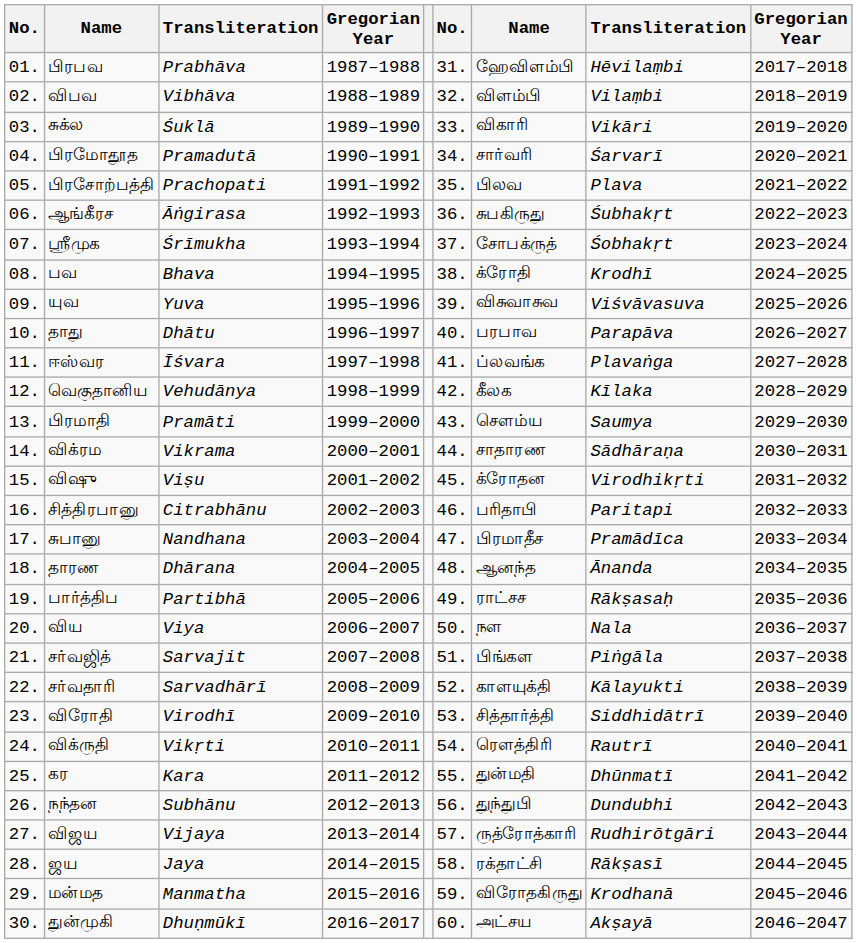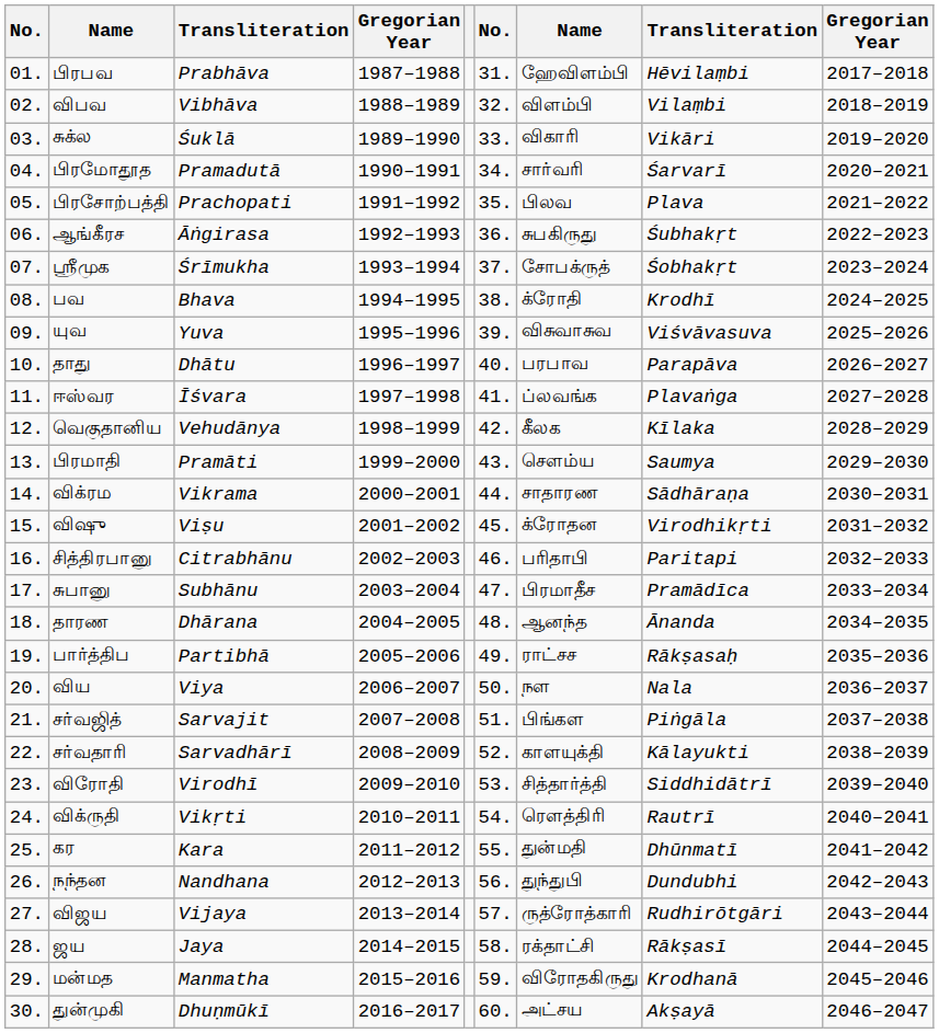 <table class="wikitable">
 <tr>
 <th style="width:20px">No.</th>
 <th style="width:150px">Name</th>
 <th style="width:100px">Transliteration</th>
 <th style="width:100px">Gregorian Year</th>
 <th style="width:75px"></th>
 <th style="width:20px">No.</th>
 <th style="width:150px">Name</th>
 <th style="width:100px">Transliteration</th>
 <th style="width:100px">Gregorian Year</th>
 </tr>
 <tr>
 <td>01.</td>
 <td>பிரபவ</td>
 <td><em>Prabhāva</em></td>
 <td>1987–1988</td>
 <td></td>
 <td>31.</td>
 <td>ஹேவிளம்பி</td>
 <td><em>Hēvilaṃbi</em></td>
 <td>2017–2018</td>
 </tr>
 <tr>
 <td>02.</td>
 <td>விபவ</td>
 <td><em>Vibhāva</em></td>
 <td>1988–1989</td>
 <td></td>
 <td>32.</td>
 <td>விளம்பி</td>
 <td><em>Vilaṃbi</em></td>
 <td>2018–2019</td>
 </tr>
 <tr>
 <td>03.</td>
 <td>சுக்ல</td>
 <td><em>Śuklā</em></td>
 <td>1989–1990</td>
 <td></td>
 <td>33.</td>
 <td>விகாரி</td>
 <td><em>Vikāri</em></td>
 <td>2019–2020</td>
 </tr>
 <tr>
 <td>04.</td>
 <td>பிரமோதூத</td>
 <td><em>Pramadutā</em></td>
 <td>1990–1991</td>
 <td></td>
 <td>34.</td>
 <td>சார்வரி</td>
 <td><em>Śarvarī</em></td>
 <td>2020–2021</td>
 </tr>
 <tr>
 <td>05.</td>
 <td>பிரசோற்பத்தி</td>
 <td><em>Prachopati</em></td>
 <td>1991–1992</td>
 <td></td>
 <td>35.</td>
 <td>பிலவ</td>
 <td><em>Plava</em></td>
 <td>2021–2022</td>
 </tr>
 <tr>
 <td>06.</td>
 <td>ஆங்கீரச</td>
 <td><em>Āṅgirasa</em></td>
 <td>1992–1993</td>
 <td></td>
 <td>36.</td>
 <td>சுபகிருது</td>
 <td><em>Śubhakṛt</em></td>
 <td>2022–2023</td>
 </tr>
 <tr>
 <td>07.</td>
 <td>ஸ்ரீமுக</td>
 <td><em>Śrīmukha</em></td>
 <td>1993–1994</td>
 <td></td>
 <td>37.</td>
 <td>சோபக்ருத்</td>
 <td><em>Śobhakṛt</em></td>
 <td>2023–2024</td>
 </tr>
 <tr>
 <td>08.</td>
 <td>பவ</td>
 <td><em>Bhava</em></td>
 <td>1994–1995</td>
 <td></td>
 <td>38.</td>
 <td>க்ரோதி</td>
 <td><em>Krodhī</em></td>
 <td>2024–2025</td>
 </tr>
 <tr>
 <td>09.</td>
 <td>யுவ</td>
 <td><em>Yuva</em></td>
 <td>1995–1996</td>
 <td></td>
 <td>39.</td>
 <td>விசுவாசுவ</td>
 <td><em>Viśvāvasuva</em></td>
 <td>2025–2026</td>
 </tr>
 <tr>
 <td>10.</td>
 <td>தாது</td>
 <td><em>Dhātu</em></td>
 <td>1996–1997</td>
 <td></td>
 <td>40.</td>
 <td>பரபாவ</td>
 <td><em>Parapāva</em></td>
 <td>2026–2027</td>
 </tr>
 <tr>
 <td>11.</td>
 <td>ஈஸ்வர</td>
 <td><em>Īśvara</em></td>
 <td>1997–1998</td>
 <td></td>
 <td>41.</td>
 <td>ப்லவங்க</td>
 <td><em>Plavaṅga</em></td>
 <td>2027–2028</td>
 </tr>
 <tr>
 <td>12.</td>
 <td>வெகுதானிய</td>
 <td><em>Vehudānya</em></td>
 <td>1998–1999</td>
 <td></td>
 <td>42.</td>
 <td>கீலக</td>
 <td><em>Kīlaka</em></td>
 <td>2028–2029</td>
 </tr>
 <tr>
 <td>13.</td>
 <td>பிரமாதி</td>
 <td><em>Pramāti</em></td>
 <td>1999–2000</td>
 <td></td>
 <td>43.</td>
 <td>சௌம்ய</td>
 <td><em>Saumya</em></td>
 <td>2029–2030</td>
 </tr>
 <tr>
 <td>14.</td>
 <td>விக்ரம</td>
 <td><em>Vikrama</em></td>
 <td>2000–2001</td>
 <td></td>
 <td>44.</td>
 <td>சாதாரண</td>
 <td><em>Sādhāraṇa</em></td>
 <td>2030–2031</td>
 </tr>
 <tr>
 <td>15.</td>
 <td>விஷு</td>
 <td><em>Viṣu</em></td>
 <td>2001–2002</td>
 <td></td>
 <td>45.</td>
 <td>க்ரோதன</td>
 <td><em>Virodhikṛti</em></td>
 <td>2031–2032</td>
 </tr>
 <tr>
 <td>16.</td>
 <td>சித்திரபானு</td>
 <td><em>Citrabhānu</em></td>
 <td>2002–2003</td>
 <td></td>
 <td>46.</td>
 <td>பரிதாபி</td>
 <td><em>Paritapi</em></td>
 <td>2032–2033</td>
 </tr>
 <tr>
 <td>17.</td>
 <td>சுபானு</td>
-<td><em>Nandhana</em></td>
+<td><em>Subhānu</em></td>
 <td>2003–2004</td>
 <td></td>
 <td>47.</td>
 <td>பிரமாதீச</td>
 <td><em>Pramādīca</em></td>
 <td>2033–2034</td>
 </tr>
 <tr>
 <td>18.</td>
 <td>தாரண</td>
 <td><em>Dhārana</em></td>
 <td>2004–2005</td>
 <td></td>
 <td>48.</td>
 <td>ஆனந்த</td>
 <td><em>Ānanda</em></td>
 <td>2034–2035</td>
 </tr>
 <tr>
 <td>19.</td>
 <td>பார்த்திப</td>
 <td><em>Partibhā</em></td>
 <td>2005–2006</td>
 <td></td>
 <td>49.</td>
 <td>ராட்சச</td>
 <td><em>Rākṣasaḥ</em></td>
 <td>2035–2036</td>
 </tr>
 <tr>
 <td>20.</td>
 <td>விய</td>
 <td><em>Viya</em></td>
 <td>2006–2007</td>
 <td></td>
 <td>50.</td>
 <td>நள</td>
 <td><em>Nala</em></td>
 <td>2036–2037</td>
 </tr>
 <tr>
 <td>21.</td>
 <td>சர்வஜித்</td>
 <td><em>Sarvajit</em></td>
 <td>2007–2008</td>
 <td></td>
 <td>51.</td>
 <td>பிங்கள</td>
 <td><em>Piṅgāla</em></td>
 <td>2037–2038</td>
 </tr>
 <tr>
 <td>22.</td>
 <td>சர்வதாரி</td>
 <td><em>Sarvadhārī</em></td>
 <td>2008–2009</td>
 <td></td>
 <td>52.</td>
 <td>காளயுக்தி</td>
 <td><em>Kālayukti</em></td>
 <td>2038–2039</td>
 </tr>
 <tr>
 <td>23.</td>
 <td>விரோதி</td>
 <td><em>Virodhī</em></td>
 <td>2009–2010</td>
 <td></td>
 <td>53.</td>
 <td>சித்தார்த்தி</td>
 <td><em>Siddhidātrī</em></td>
 <td>2039–2040</td>
 </tr>
 <tr>
 <td>24.</td>
 <td>விக்ருதி</td>
 <td><em>Vikṛti</em></td>
 <td>2010–2011</td>
 <td></td>
 <td>54.</td>
 <td>ரௌத்திரி</td>
 <td><em>Rautrī</em></td>
 <td>2040–2041</td>
 </tr>
 <tr>
 <td>25.</td>
 <td>கர</td>
 <td><em>Kara</em></td>
 <td>2011–2012</td>
 <td></td>
 <td>55.</td>
 <td>துன்மதி</td>
 <td><em>Dhūnmatī</em></td>
 <td>2041–2042</td>
 </tr>
 <tr>
 <td>26.</td>
 <td>நந்தன</td>
-<td><em>Subhānu</em></td>
+<td><em>Nandhana</em></td>
 <td>2012–2013</td>
 <td></td>
 <td>56.</td>
 <td>துந்துபி</td>
 <td><em>Dundubhi</em></td>
 <td>2042–2043</td>
 </tr>
 <tr>
 <td>27.</td>
 <td>விஜய</td>
 <td><em>Vijaya</em></td>
 <td>2013–2014</td>
 <td></td>
 <td>57.</td>
 <td>ருத்ரோத்காரி</td>
 <td><em>Rudhirōtgāri</em></td>
 <td>2043–2044</td>
 </tr>
 <tr>
 <td>28.</td>
 <td>ஜய</td>
 <td><em>Jaya</em></td>
 <td>2014–2015</td>
 <td></td>
 <td>58.</td>
 <td>ரக்தாட்சி</td>
 <td><em>Rākṣasī</em></td>
 <td>2044–2045</td>
 </tr>
 <tr>
 <td>29.</td>
 <td>மன்மத</td>
 <td><em>Manmatha</em></td>
 <td>2015–2016</td>
 <td></td>
 <td>59.</td>
 <td>விரோதகிருது</td>
 <td><em>Krodhanā</em></td>
 <td>2045–2046</td>
 </tr>
 <tr>
 <td>30.</td>
 <td>துன்முகி</td>
 <td><em>Dhuṇmūkī</em></td>
 <td>2016–2017</td>
 <td></td>
 <td>60.</td>
 <td>அட்சய</td>
 <td><em>Akṣayā</em></td>
 <td>2046–2047</td>
 </tr>
 </table>
